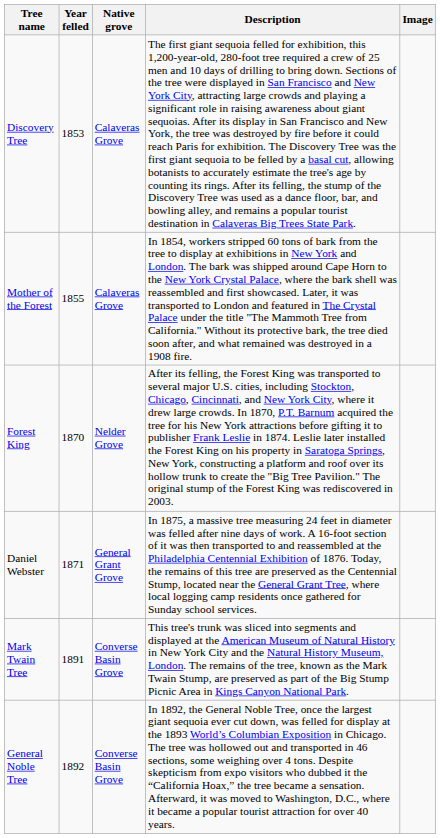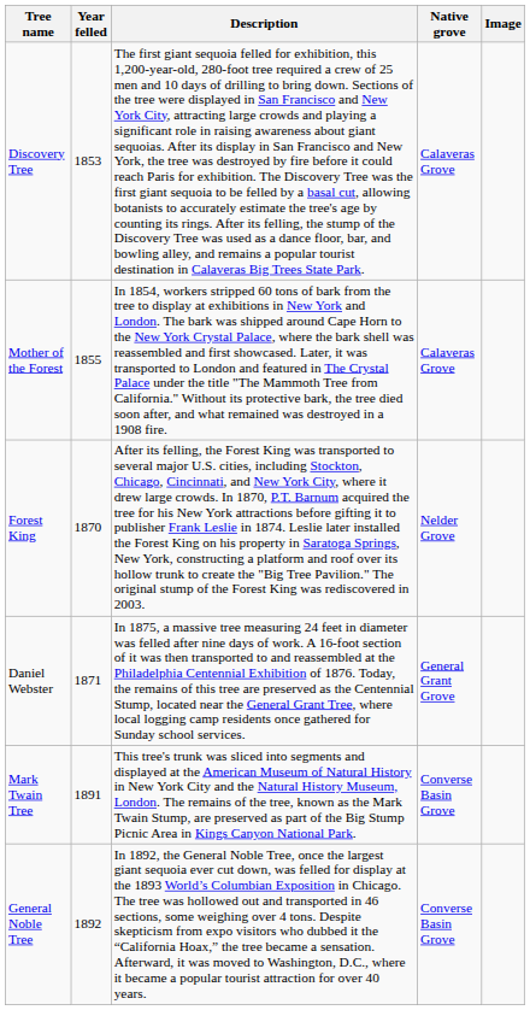 <table class="wikitable">
 <tr>
 <th>Tree name</th>
 <th>Year felled</th>
+<th>Description</th>
 <th>Native grove</th>
-<th>Description</th>
 <th>Image</th>
 </tr>
 <tr>
 <td><a href='#'>Discovery Tree</a></td>
 <td>1853</td>
+<td>The first giant sequoia felled for exhibition, this 1,200-year-old, 280-foot tree required a crew of 25 men and 10 days of drilling to bring down. Sections of the tree were displayed in <a href='#'>San Francisco</a> and <a href='#'>New York City</a>, attracting large crowds and playing a significant role in raising awareness about giant sequoias. After its display in San Francisco and New York, the tree was destroyed by fire before it could reach Paris for exhibition. The Discovery Tree was the first giant sequoia to be felled by a <a href='#'>basal cut</a>, allowing botanists to accurately estimate the tree's age by counting its rings. After its felling, the stump of the Discovery Tree was used as a dance floor, bar, and bowling alley, and remains a popular tourist destination in <a href='#'>Calaveras Big Trees State Park</a>.</td>
 <td><a href='#'>Calaveras Grove</a></td>
-<td>The first giant sequoia felled for exhibition, this 1,200-year-old, 280-foot tree required a crew of 25 men and 10 days of drilling to bring down. Sections of the tree were displayed in <a href='#'>San Francisco</a> and <a href='#'>New York City</a>, attracting large crowds and playing a significant role in raising awareness about giant sequoias. After its display in San Francisco and New York, the tree was destroyed by fire before it could reach Paris for exhibition. The Discovery Tree was the first giant sequoia to be felled by a <a href='#'>basal cut</a>, allowing botanists to accurately estimate the tree's age by counting its rings. After its felling, the stump of the Discovery Tree was used as a dance floor, bar, and bowling alley, and remains a popular tourist destination in <a href='#'>Calaveras Big Trees State Park</a>.</td>
 <td></td>
 </tr>
 <tr>
 <td><a href='#'>Mother of the Forest</a></td>
 <td>1855</td>
+<td>In 1854, workers stripped 60 tons of bark from the tree to display at exhibitions in <a href='#'>New York</a> and <a href='#'>London</a>. The bark was shipped around Cape Horn to the <a href='#'>New York Crystal Palace</a>, where the bark shell was reassembled and first showcased. Later, it was transported to London and featured in <a href='#'>The Crystal Palace</a> under the title "The Mammoth Tree from California." Without its protective bark, the tree died soon after, and what remained was destroyed in a 1908 fire.</td>
 <td><a href='#'>Calaveras Grove</a></td>
-<td>In 1854, workers stripped 60 tons of bark from the tree to display at exhibitions in <a href='#'>New York</a> and <a href='#'>London</a>. The bark was shipped around Cape Horn to the <a href='#'>New York Crystal Palace</a>, where the bark shell was reassembled and first showcased. Later, it was transported to London and featured in <a href='#'>The Crystal Palace</a> under the title "The Mammoth Tree from California." Without its protective bark, the tree died soon after, and what remained was destroyed in a 1908 fire.</td>
 <td></td>
 </tr>
 <tr>
 <td><a href='#'>Forest King</a></td>
 <td>1870</td>
+<td>After its felling, the Forest King was transported to several major U.S. cities, including <a href='#'>Stockton</a>, <a href='#'>Chicago</a>, <a href='#'>Cincinnati</a>, and <a href='#'>New York City</a>, where it drew large crowds.  In 1870, <a href='#'>P.T. Barnum</a> acquired the tree for his New York attractions before gifting it to publisher <a href='#'>Frank Leslie</a> in 1874. Leslie later installed the Forest King on his property in <a href='#'>Saratoga Springs</a>, New York, constructing a platform and roof over its hollow trunk to create the "Big Tree Pavilion." The original stump of the Forest King was rediscovered in 2003.</td>
 <td><a href='#'>Nelder Grove</a></td>
-<td>After its felling, the Forest King was transported to several major U.S. cities, including <a href='#'>Stockton</a>, <a href='#'>Chicago</a>, <a href='#'>Cincinnati</a>, and <a href='#'>New York City</a>, where it drew large crowds.  In 1870, <a href='#'>P.T. Barnum</a> acquired the tree for his New York attractions before gifting it to publisher <a href='#'>Frank Leslie</a> in 1874. Leslie later installed the Forest King on his property in <a href='#'>Saratoga Springs</a>, New York, constructing a platform and roof over its hollow trunk to create the "Big Tree Pavilion." The original stump of the Forest King was rediscovered in 2003.</td>
 <td></td>
 </tr>
 <tr>
 <td>Daniel Webster</td>
 <td>1871</td>
+<td>In 1875, a massive tree measuring 24 feet in diameter was felled after nine days of work. A 16-foot section of it was then transported to and reassembled at the <a href='#'>Philadelphia Centennial Exhibition</a> of 1876. Today, the remains of this tree are preserved as the Centennial Stump, located near the <a href='#'>General Grant Tree</a>, where local logging camp residents once gathered for Sunday school services.</td>
 <td><a href='#'>General Grant Grove</a></td>
-<td>In 1875, a massive tree measuring 24 feet in diameter was felled after nine days of work. A 16-foot section of it was then transported to and reassembled at the <a href='#'>Philadelphia Centennial Exhibition</a> of 1876. Today, the remains of this tree are preserved as the Centennial Stump, located near the <a href='#'>General Grant Tree</a>, where local logging camp residents once gathered for Sunday school services.</td>
 <td></td>
 </tr>
 <tr>
 <td><a href='#'>Mark Twain Tree</a></td>
 <td>1891</td>
+<td>This tree's trunk was sliced into segments and displayed at the <a href='#'>American Museum of Natural History</a> in New York City and the <a href='#'>Natural History Museum, London</a>. The remains of the tree, known as the Mark Twain Stump, are preserved as part of the Big Stump Picnic Area in <a href='#'>Kings Canyon National Park</a>.</td>
 <td><a href='#'>Converse Basin Grove</a></td>
-<td>This tree's trunk was sliced into segments and displayed at the <a href='#'>American Museum of Natural History</a> in New York City and the <a href='#'>Natural History Museum, London</a>. The remains of the tree, known as the Mark Twain Stump, are preserved as part of the Big Stump Picnic Area in <a href='#'>Kings Canyon National Park</a>.</td>
 <td></td>
 </tr>
 <tr>
 <td><a href='#'>General Noble Tree</a></td>
 <td>1892</td>
+<td>In 1892, the General Noble Tree, once the largest giant sequoia ever cut down, was felled for display at the 1893 <a href='#'>World’s Columbian Exposition</a> in Chicago. The tree was hollowed out and transported in 46 sections, some weighing over 4 tons. Despite skepticism from expo visitors who dubbed it the “California Hoax,” the tree became a sensation. Afterward, it was moved to Washington, D.C., where it became a popular tourist attraction for over 40 years.</td>
 <td><a href='#'>Converse Basin Grove</a></td>
-<td>In 1892, the General Noble Tree, once the largest giant sequoia ever cut down, was felled for display at the 1893 <a href='#'>World’s Columbian Exposition</a> in Chicago. The tree was hollowed out and transported in 46 sections, some weighing over 4 tons. Despite skepticism from expo visitors who dubbed it the “California Hoax,” the tree became a sensation. Afterward, it was moved to Washington, D.C., where it became a popular tourist attraction for over 40 years.</td>
 <td></td>
 </tr>
 </table>
